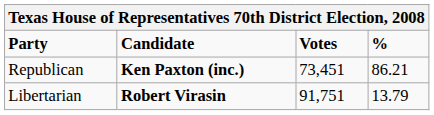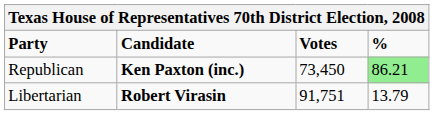 <table class="wikitable">
 <tr>
 <th colspan="4">Texas House of Representatives 70th District Election, 2008</th>
 </tr>
 <tr>
 <td><strong>Party</strong></td>
 <td><strong>Candidate</strong></td>
 <td><strong>Votes</strong></td>
 <td><strong>%</strong></td>
 </tr>
 <tr>
 <td>Republican</td>
 <td><strong>Ken Paxton (inc.)</strong></td>
-<td>73,451</td>
-<td>86.21</td>
+<td>73,450</td>
+<td style="background: lightgreen;">86.21</td>
 </tr>
 <tr>
 <td>Libertarian</td>
 <td><strong>Robert Virasin</strong></td>
 <td>91,751</td>
 <td>13.79</td>
 </tr>
 </table>
